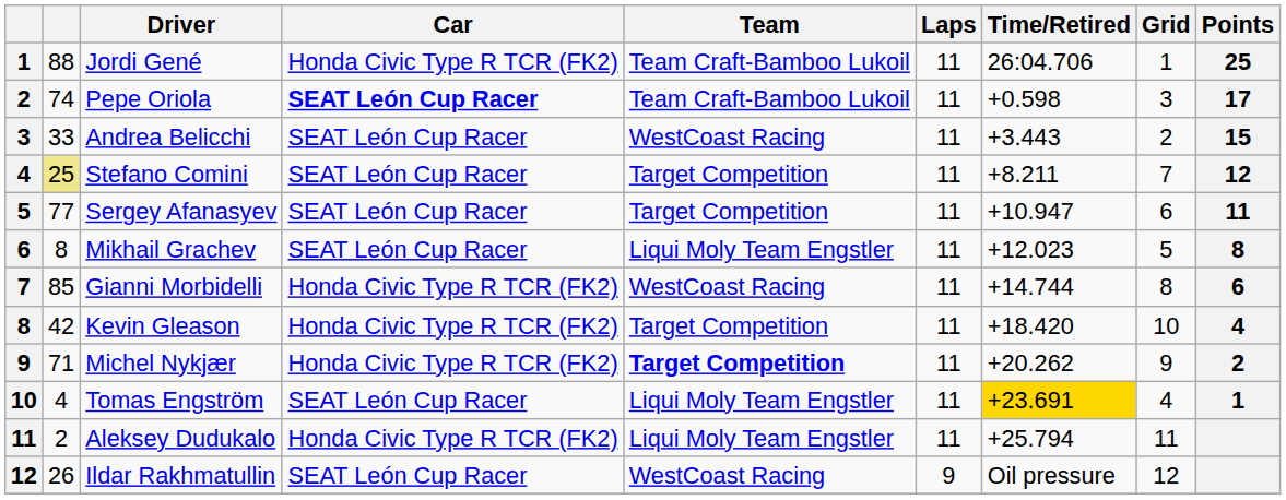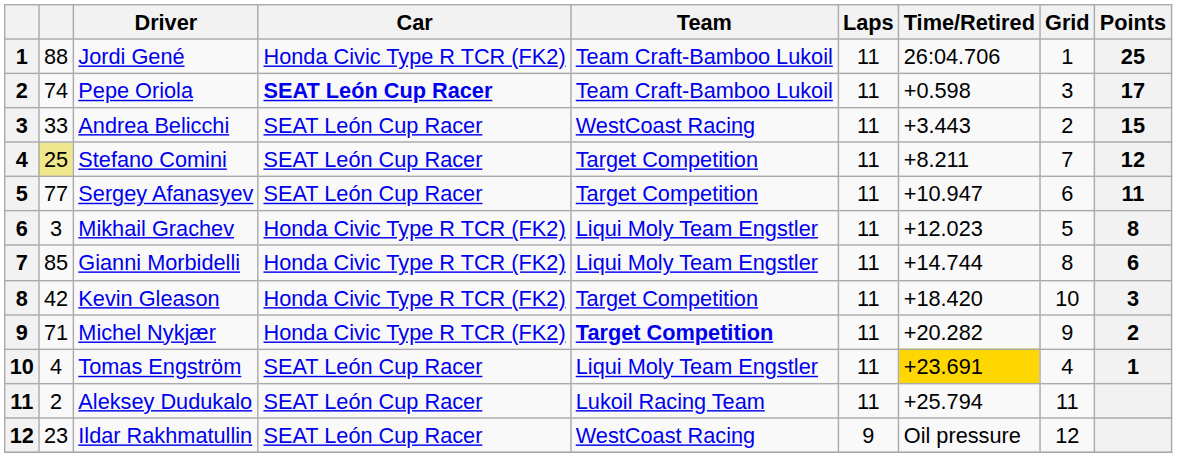 <table class="wikitable sortable" style="font-size:95%">
 <tr>
 <th></th>
 <th></th>
 <th>Driver</th>
 <th>Car</th>
 <th>Team</th>
 <th>Laps</th>
 <th>Time/Retired</th>
 <th>Grid</th>
 <th>Points</th>
 </tr>
 <tr>
 <th>1</th>
 <td align=center>88</td>
 <td> <a href='#'>Jordi Gené</a></td>
 <td><a href='#'>Honda Civic Type R TCR (FK2)</a></td>
 <td> <a href='#'>Team Craft-Bamboo Lukoil</a></td>
 <td align=center>11</td>
 <td>26:04.706</td>
 <td align=center>1</td>
 <th>25</th>
 </tr>
 <tr>
 <th>2</th>
 <td align=center>74</td>
 <td> <a href='#'>Pepe Oriola</a></td>
 <td><strong><a href='#'>SEAT León Cup Racer</a></strong></td>
 <td> <a href='#'>Team Craft-Bamboo Lukoil</a></td>
 <td align=center>11</td>
 <td>+0.598</td>
 <td align=center>3</td>
 <th>17</th>
 </tr>
 <tr>
 <th>3</th>
 <td align=center>33</td>
 <td> <a href='#'>Andrea Belicchi</a></td>
 <td><a href='#'>SEAT León Cup Racer</a></td>
 <td> <a href='#'>WestCoast Racing</a></td>
 <td align=center>11</td>
 <td>+3.443</td>
 <td align=center>2</td>
 <th>15</th>
 </tr>
 <tr>
 <th>4</th>
 <td align=center style="background: khaki;">25</td>
 <td> <a href='#'>Stefano Comini</a></td>
 <td><a href='#'>SEAT León Cup Racer</a></td>
 <td> <a href='#'>Target Competition</a></td>
 <td align=center>11</td>
 <td>+8.211</td>
 <td align=center>7</td>
 <th>12</th>
 </tr>
 <tr>
 <th>5</th>
 <td align=center>77</td>
 <td> <a href='#'>Sergey Afanasyev</a></td>
 <td><a href='#'>SEAT León Cup Racer</a></td>
 <td> <a href='#'>Target Competition</a></td>
 <td align=center>11</td>
 <td>+10.947</td>
 <td align=center>6</td>
 <th>11</th>
 </tr>
 <tr>
 <th>6</th>
-<td align=center>8</td>
+<td align=center>3</td>
 <td> <a href='#'>Mikhail Grachev</a></td>
-<td><a href='#'>SEAT León Cup Racer</a></td>
+<td><a href='#'>Honda Civic Type R TCR (FK2)</a></td>
 <td> <a href='#'>Liqui Moly Team Engstler</a></td>
 <td align=center>11</td>
 <td>+12.023</td>
 <td align=center>5</td>
 <th>8</th>
 </tr>
 <tr>
 <th>7</th>
 <td align=center>85</td>
 <td> <a href='#'>Gianni Morbidelli</a></td>
 <td><a href='#'>Honda Civic Type R TCR (FK2)</a></td>
-<td> <a href='#'>WestCoast Racing</a></td>
+<td> <a href='#'>Liqui Moly Team Engstler</a></td>
 <td align=center>11</td>
 <td>+14.744</td>
 <td align=center>8</td>
 <th>6</th>
 </tr>
 <tr>
 <th>8</th>
 <td align=center>42</td>
 <td> <a href='#'>Kevin Gleason</a></td>
 <td><a href='#'>Honda Civic Type R TCR (FK2)</a></td>
 <td> <a href='#'>Target Competition</a></td>
 <td align=center>11</td>
 <td>+18.420</td>
 <td align=center>10</td>
-<th>4</th>
+<th>3</th>
 </tr>
 <tr>
 <th>9</th>
 <td align=center>71</td>
 <td> <a href='#'>Michel Nykjær</a></td>
 <td><a href='#'>Honda Civic Type R TCR (FK2)</a></td>
 <td><strong> <a href='#'>Target Competition</a></strong></td>
 <td align=center>11</td>
-<td>+20.262</td>
+<td>+20.282</td>
 <td align=center>9</td>
 <th>2</th>
 </tr>
 <tr>
 <th>10</th>
 <td align=center>4</td>
 <td> <a href='#'>Tomas Engström</a></td>
 <td><a href='#'>SEAT León Cup Racer</a></td>
 <td> <a href='#'>Liqui Moly Team Engstler</a></td>
 <td align=center>11</td>
 <td style="background: gold;">+23.691</td>
 <td align=center>4</td>
 <th>1</th>
 </tr>
 <tr>
 <th>11</th>
 <td align=center>2</td>
 <td> <a href='#'>Aleksey Dudukalo</a></td>
-<td><a href='#'>Honda Civic Type R TCR (FK2)</a></td>
-<td> <a href='#'>Liqui Moly Team Engstler</a></td>
+<td><a href='#'>SEAT León Cup Racer</a></td>
+<td> <a href='#'>Lukoil Racing Team</a></td>
 <td align=center>11</td>
 <td>+25.794</td>
 <td align=center>11</td>
 <th></th>
 </tr>
 <tr>
 <th>12</th>
-<td align=center>26</td>
+<td align=center>23</td>
 <td> <a href='#'>Ildar Rakhmatullin</a></td>
 <td><a href='#'>SEAT León Cup Racer</a></td>
 <td> <a href='#'>WestCoast Racing</a></td>
 <td align=center>9</td>
 <td>Oil pressure</td>
 <td align=center>12</td>
 <th></th>
 </tr>
 <tr>
 </tr>
 </table>
